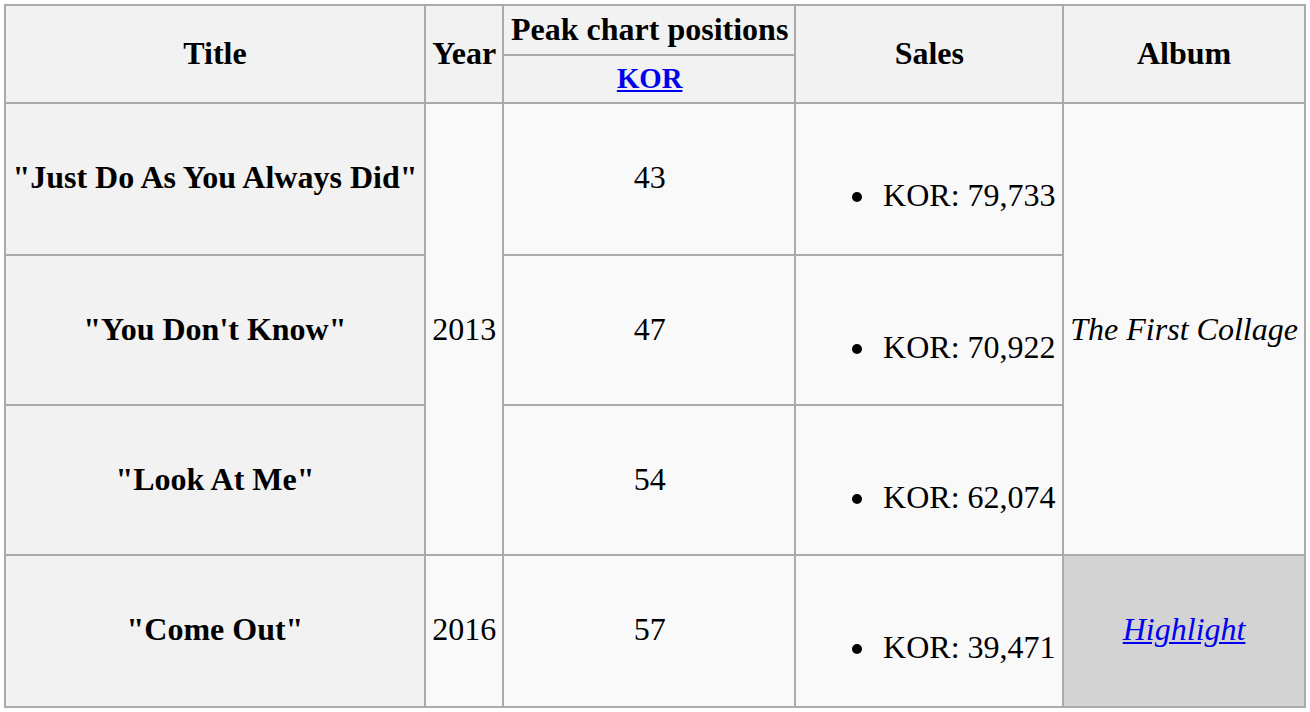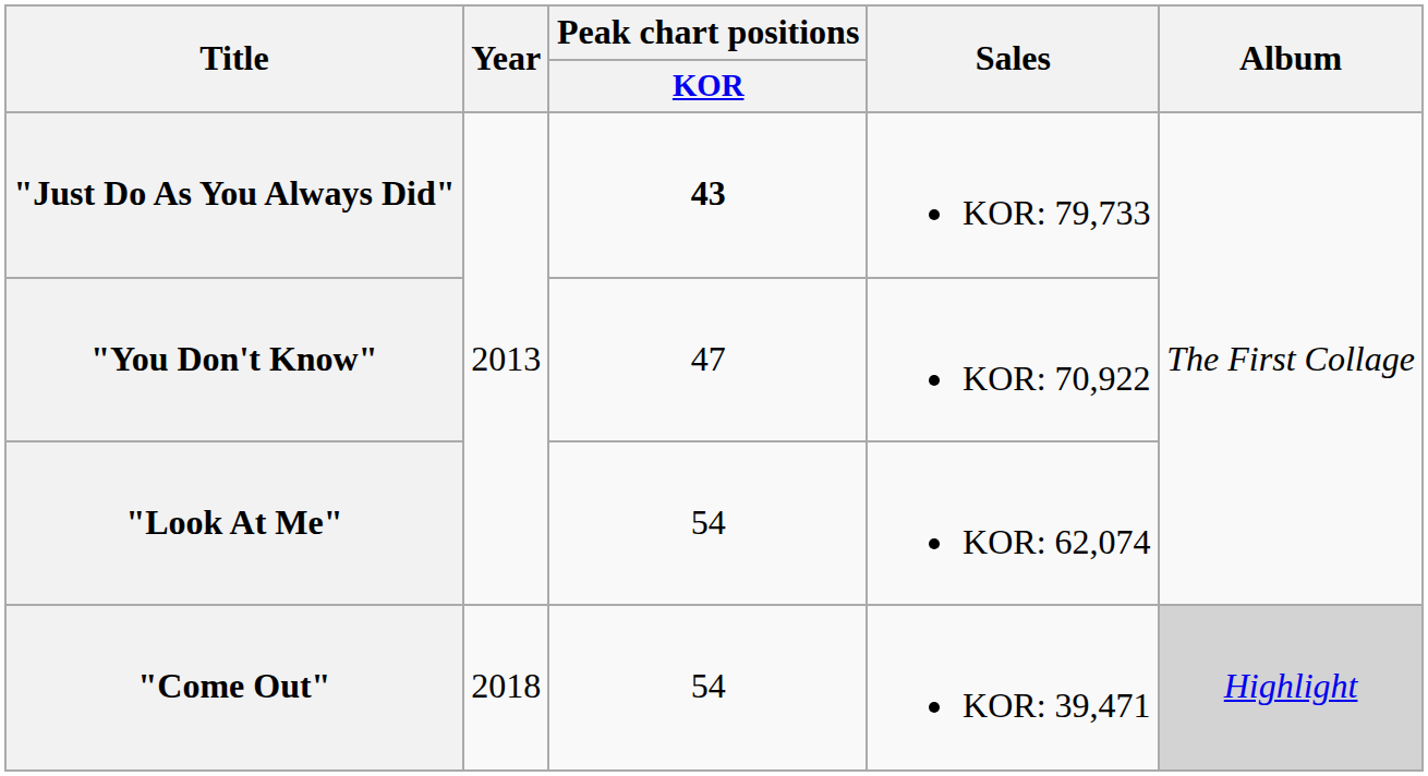 <table class="wikitable plainrowheaders" style="text-align:center;">
 <tr>
 <th rowspan="2" scope="col">Title</th>
 <th rowspan="2" scope="col">Year</th>
 <th scope="col">Peak chart positions</th>
 <th rowspan="2" scope="col">Sales</th>
 <th rowspan="2" scope="col">Album</th>
 </tr>
 <tr>
 <th style="width=3em;font-size:90%"><a href='#'>KOR</a><br></th>
 </tr>
 <tr>
 <th scope="row">"Just Do As You Always Did"</th>
 <td rowspan="3">2013</td>
-<td>43</td>
+<td><strong>43</strong></td>
 <td><br><ul><li>KOR: 79,733</li></ul></td>
 <td rowspan="3"><em>The First Collage</em></td>
 </tr>
 <tr>
 <th scope="row">"You Don't Know"</th>
 <td>47</td>
 <td><br><ul><li>KOR: 70,922</li></ul></td>
 </tr>
 <tr>
 <th scope="row">"Look At Me"</th>
 <td>54</td>
 <td><br><ul><li>KOR: 62,074</li></ul></td>
 </tr>
 <tr>
 <th scope="row">"Come Out"</th>
-<td>2016</td>
-<td>57</td>
+<td>2018</td>
+<td>54</td>
 <td><br><ul><li>KOR: 39,471</li></ul></td>
 <td style="background: lightgrey;"><em><a href='#'>Highlight</a></em></td>
 </tr>
 </table>
